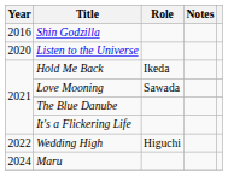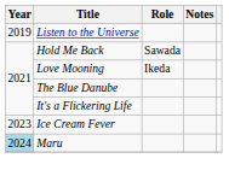 <table class="wikitable">
 <tr>
 <th>Year</th>
 <th>Title</th>
 <th>Role</th>
 <th>Notes</th>
 <th></th>
 </tr>
 <tr>
-<td>2016</td>
-<td><em><a href='#'>Shin Godzilla</a></em></td>
-<td></td>
-<td></td>
-<td></td>
-</tr>
-<tr>
-<td>2020</td>
+<td>2019</td>
 <td><em><a href='#'>Listen to the Universe</a></em></td>
 <td></td>
 <td></td>
 <td></td>
 </tr>
 <tr>
 <td rowspan="4">2021</td>
 <td><em>Hold Me Back</em></td>
-<td>Ikeda</td>
+<td>Sawada</td>
 <td></td>
 <td></td>
 </tr>
 <tr>
 <td><em>Love Mooning</em></td>
-<td>Sawada</td>
+<td>Ikeda</td>
 <td></td>
 <td></td>
 </tr>
 <tr>
 <td><em>The Blue Danube</em></td>
 <td></td>
 <td></td>
 <td></td>
 </tr>
 <tr>
 <td><em>It's a Flickering Life</em></td>
 <td></td>
 <td></td>
 <td></td>
 </tr>
 <tr>
-<td>2022</td>
-<td><em>Wedding High</em></td>
-<td>Higuchi</td>
+<td>2023</td>
+<td><em>Ice Cream Fever</em></td>
+<td></td>
 <td></td>
 <td></td>
 </tr>
 <tr>
-<td>2024</td>
+<td style="background: lightblue;">2024</td>
 <td><em>Maru</em></td>
 <td></td>
 <td></td>
 <td></td>
 </tr>
 <tr>
 </tr>
 </table>
